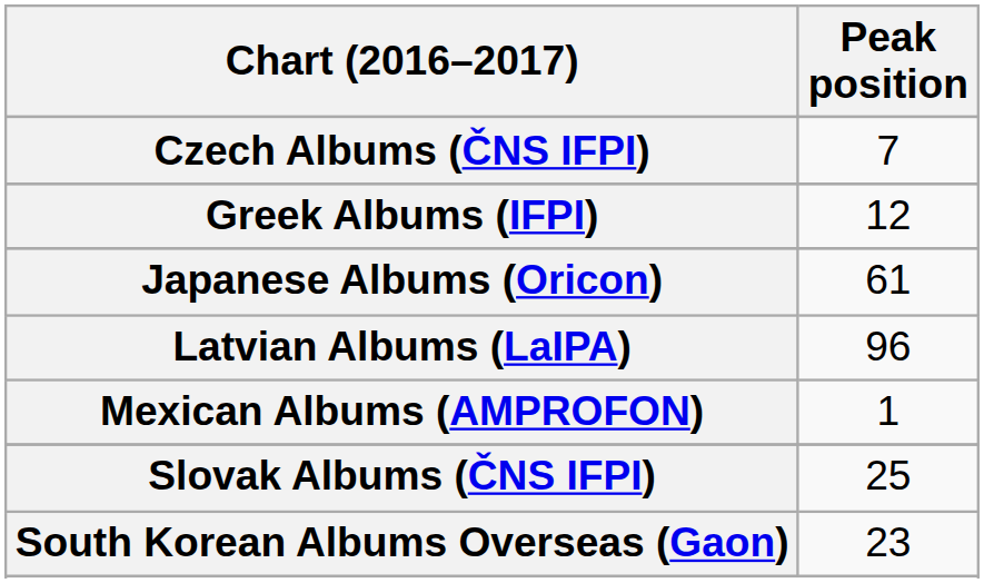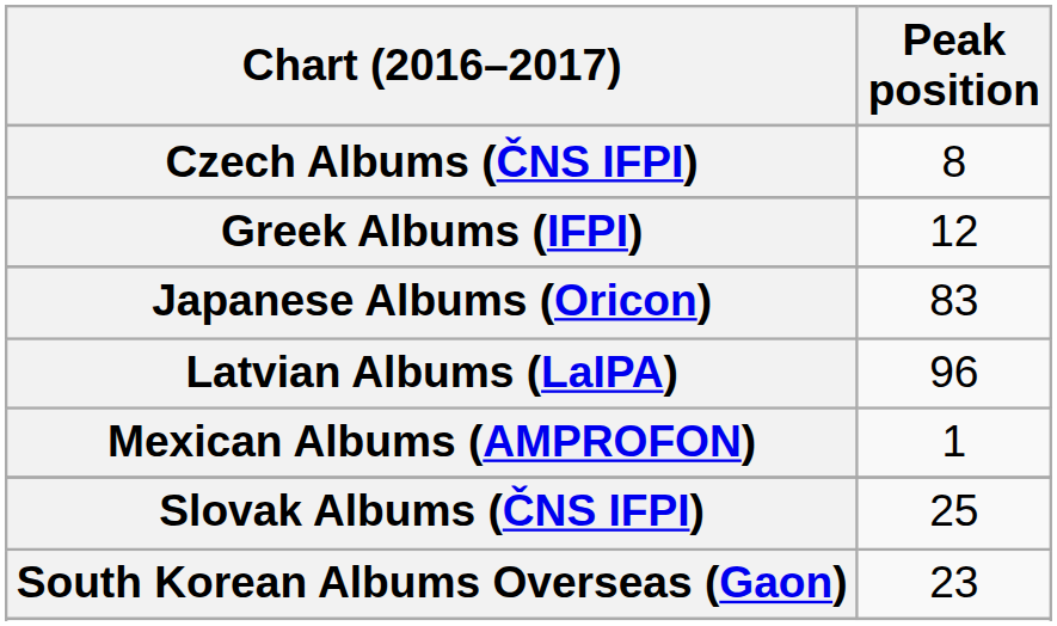 <table class="wikitable sortable plainrowheaders" style="text-align:center">
 <tr>
 <th scope="col">Chart (2016–2017)</th>
 <th scope="col">Peak<br> position</th>
 </tr>
 <tr>
 </tr>
 <tr>
 </tr>
 <tr>
 </tr>
 <tr>
 </tr>
 <tr>
 </tr>
 <tr>
 </tr>
 <tr>
 <th scope="row">Czech Albums (<a href='#'>ČNS IFPI</a>)</th>
-<td>7</td>
+<td>8</td>
 </tr>
 <tr>
 </tr>
 <tr>
 </tr>
 <tr>
 </tr>
 <tr>
 </tr>
 <tr>
 </tr>
 <tr>
 <th scope="row">Greek Albums (<a href='#'>IFPI</a>)</th>
 <td>12</td>
 </tr>
 <tr>
 </tr>
 <tr>
 </tr>
 <tr>
 </tr>
 <tr>
 <th scope="row">Japanese Albums (<a href='#'>Oricon</a>)</th>
-<td>61</td>
+<td>83</td>
 </tr>
 <tr>
 <th scope="row">Latvian Albums (<a href='#'>LaIPA</a>)</th>
 <td>96</td>
 </tr>
 <tr>
 <th scope="row">Mexican Albums (<a href='#'>AMPROFON</a>)</th>
 <td>1</td>
 </tr>
 <tr>
 </tr>
 <tr>
 </tr>
 <tr>
 </tr>
 <tr>
 </tr>
 <tr>
 </tr>
 <tr>
 <th scope="row">Slovak Albums (<a href='#'>ČNS IFPI</a>)</th>
 <td>25</td>
 </tr>
 <tr>
 <th scope="row">South Korean Albums Overseas (<a href='#'>Gaon</a>)</th>
 <td>23</td>
 </tr>
 <tr>
 </tr>
 <tr>
 </tr>
 <tr>
 </tr>
 <tr>
 </tr>
 <tr>
 </tr>
 </table>
